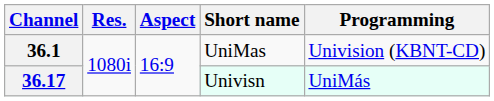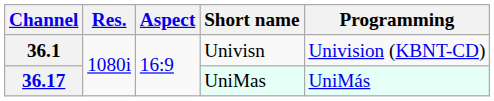 <table class="wikitable">
 <tr>
 <th><a href='#'>Channel</a></th>
 <th><a href='#'>Res.</a></th>
 <th><a href='#'>Aspect</a></th>
 <th>Short name</th>
 <th>Programming</th>
 </tr>
 <tr>
 <th scope = "row">36.1</th>
 <td rowspan=2><a href='#'>1080i</a></td>
 <td rowspan=2><a href='#'>16:9</a></td>
-<td>UniMas</td>
+<td>Univisn</td>
 <td><a href='#'>Univision</a> (<a href='#'>KBNT-CD</a>)</td>
 </tr>
 <tr style="background-color: #E6FFF7;">
 <th scope = "row"><a href='#'>36.17</a></th>
-<td>Univisn</td>
+<td>UniMas</td>
 <td><a href='#'>UniMás</a></td>
 </tr>
 </table>
